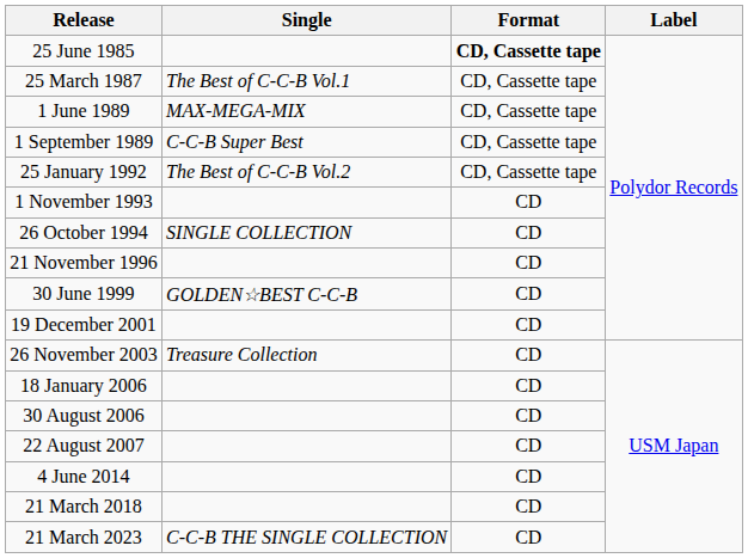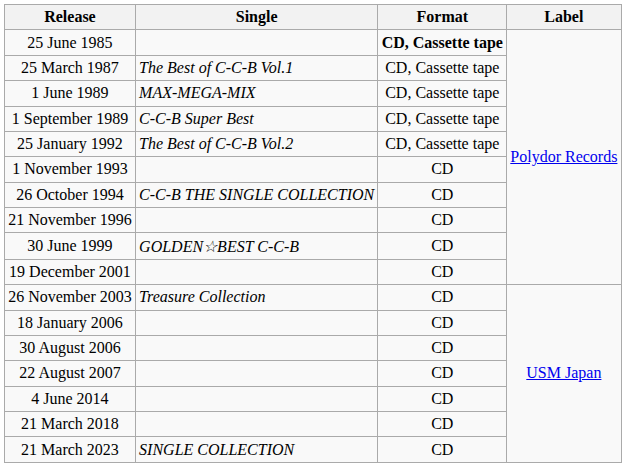 <table class="wikitable plainrowheaders" style="text-align:center;">
 <tr>
 <th scope="col">Release</th>
 <th scope="col">Single</th>
 <th scope="col">Format</th>
 <th scope="col">Label</th>
 </tr>
 <tr>
 <td>25 June 1985</td>
 <td style="text-align:left;"><br></td>
 <td><strong>CD, Cassette tape</strong></td>
 <td rowspan="10"><a href='#'>Polydor Records</a></td>
 </tr>
 <tr>
 <td>25 March 1987</td>
 <td style="text-align:left;"><em>The Best of C-C-B Vol.1</em><br></td>
 <td>CD, Cassette tape</td>
 </tr>
 <tr>
 <td>1 June 1989</td>
 <td style="text-align:left;"><em>MAX-MEGA-MIX</em><br></td>
 <td>CD, Cassette tape</td>
 </tr>
 <tr>
 <td>1 September 1989</td>
 <td style="text-align:left;"><em>C-C-B Super Best</em><br></td>
 <td>CD, Cassette tape</td>
 </tr>
 <tr>
 <td>25 January 1992</td>
 <td style="text-align:left;"><em>The Best of C-C-B Vol.2</em><br></td>
 <td>CD, Cassette tape</td>
 </tr>
 <tr>
 <td>1 November 1993</td>
 <td style="text-align:left;"><br></td>
 <td>CD</td>
 </tr>
 <tr>
 <td>26 October 1994</td>
-<td style="text-align:left;"><em>SINGLE COLLECTION</em><br></td>
+<td style="text-align:left;"><em>C-C-B THE SINGLE COLLECTION</em><br></td>
 <td>CD</td>
 </tr>
 <tr>
 <td>21 November 1996</td>
 <td style="text-align:left;"><br></td>
 <td>CD</td>
 </tr>
 <tr>
 <td>30 June 1999</td>
 <td style="text-align:left;"><em>GOLDEN☆BEST C-C-B</em><br></td>
 <td>CD</td>
 </tr>
 <tr>
 <td>19 December 2001</td>
 <td style="text-align:left;"><br></td>
 <td>CD</td>
 </tr>
 <tr>
 <td>26 November 2003</td>
 <td style="text-align:left;"><em>Treasure Collection</em><br></td>
 <td>CD</td>
 <td rowspan="7"><a href='#'>USM Japan</a></td>
 </tr>
 <tr>
 <td>18 January 2006</td>
 <td style="text-align:left;"><br></td>
 <td>CD</td>
 </tr>
 <tr>
 <td>30 August 2006</td>
 <td style="text-align:left;"><br></td>
 <td>CD</td>
 </tr>
 <tr>
 <td>22 August 2007</td>
 <td style="text-align:left;"><br></td>
 <td>CD</td>
 </tr>
 <tr>
 <td>4 June 2014</td>
 <td style="text-align:left;"><br></td>
 <td>CD</td>
 </tr>
 <tr>
 <td>21 March 2018</td>
 <td style="text-align:left;"><br></td>
 <td>CD</td>
 </tr>
 <tr>
 <td>21 March 2023</td>
-<td style="text-align:left;"><em>C-C-B THE SINGLE COLLECTION</em><br></td>
+<td style="text-align:left;"><em>SINGLE COLLECTION</em><br></td>
 <td>CD</td>
 </tr>
 </table>
